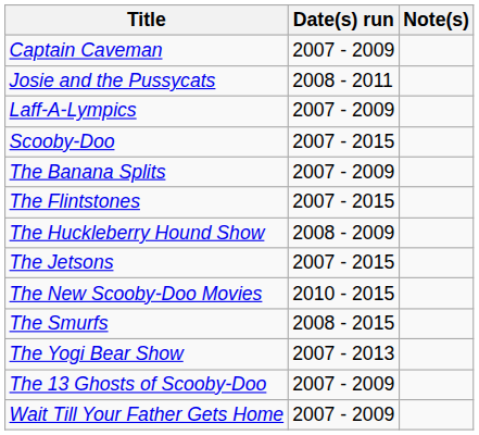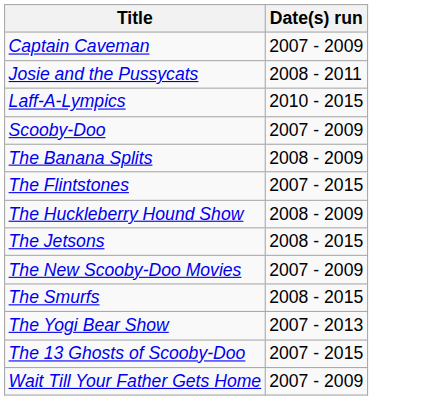 <table class="wikitable">
 <tr>
 <th>Title</th>
 <th>Date(s) run</th>
-<th>Note(s)</th>
 </tr>
 <tr>
 <td><em><a href='#'>Captain Caveman</a></em></td>
 <td>2007 - 2009</td>
-<td></td>
 </tr>
 <tr>
 <td><a href='#'><em>Josie and the Pussycats</em></a></td>
 <td>2008 - 2011</td>
-<td></td>
 </tr>
 <tr>
 <td><em><a href='#'>Laff-A-Lympics</a></em></td>
-<td>2007 - 2009</td>
-<td></td>
+<td>2010 - 2015</td>
 </tr>
 <tr>
 <td><em><a href='#'>Scooby-Doo</a></em></td>
-<td>2007 - 2015</td>
-<td></td>
+<td>2007 - 2009</td>
 </tr>
 <tr>
 <td><em><a href='#'>The Banana Splits</a></em></td>
-<td>2007 - 2009</td>
-<td></td>
+<td>2008 - 2009</td>
 </tr>
 <tr>
 <td><em><a href='#'>The Flintstones</a></em></td>
 <td>2007 - 2015</td>
-<td></td>
 </tr>
 <tr>
 <td><em><a href='#'>The Huckleberry Hound Show</a></em></td>
 <td>2008 - 2009</td>
-<td></td>
 </tr>
 <tr>
 <td><em><a href='#'>The Jetsons</a></em></td>
-<td>2007 - 2015</td>
-<td></td>
+<td>2008 - 2015</td>
 </tr>
 <tr>
 <td><em><a href='#'>The New Scooby-Doo Movies</a></em></td>
-<td>2010 - 2015</td>
-<td></td>
+<td>2007 - 2009</td>
 </tr>
 <tr>
 <td><a href='#'><em>The Smurfs</em></a></td>
 <td>2008 - 2015</td>
-<td></td>
 </tr>
 <tr>
 <td><em><a href='#'>The Yogi Bear Show</a></em></td>
 <td>2007 - 2013</td>
-<td></td>
 </tr>
 <tr>
 <td><em><a href='#'>The 13 Ghosts of Scooby-Doo</a></em></td>
-<td>2007 - 2009</td>
-<td></td>
+<td>2007 - 2015</td>
 </tr>
 <tr>
 <td><em><a href='#'>Wait Till Your Father Gets Home</a></em></td>
 <td>2007 - 2009</td>
-<td></td>
 </tr>
 </table>
